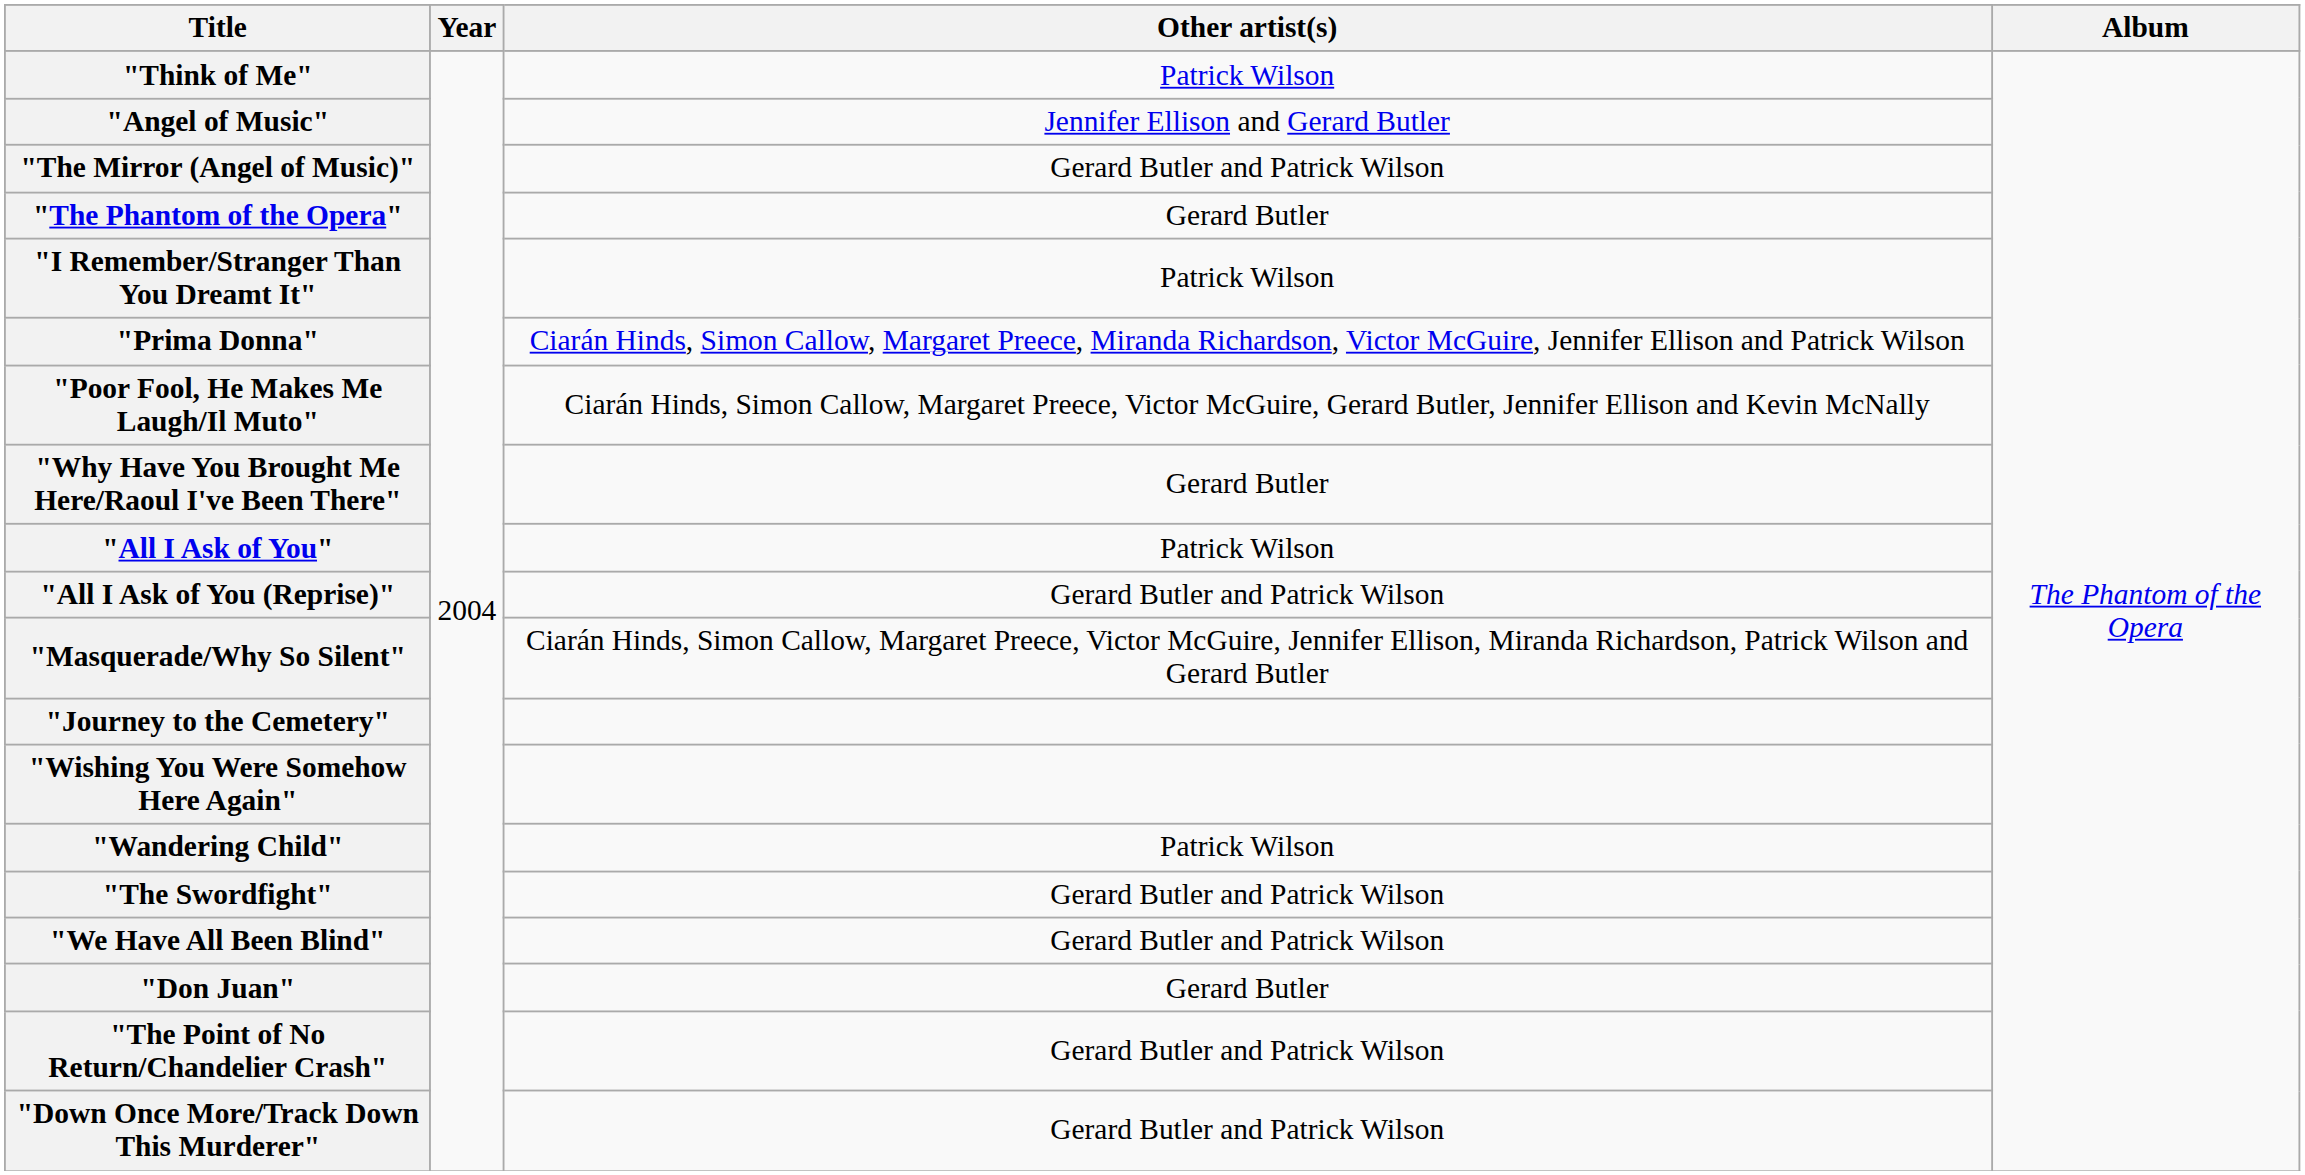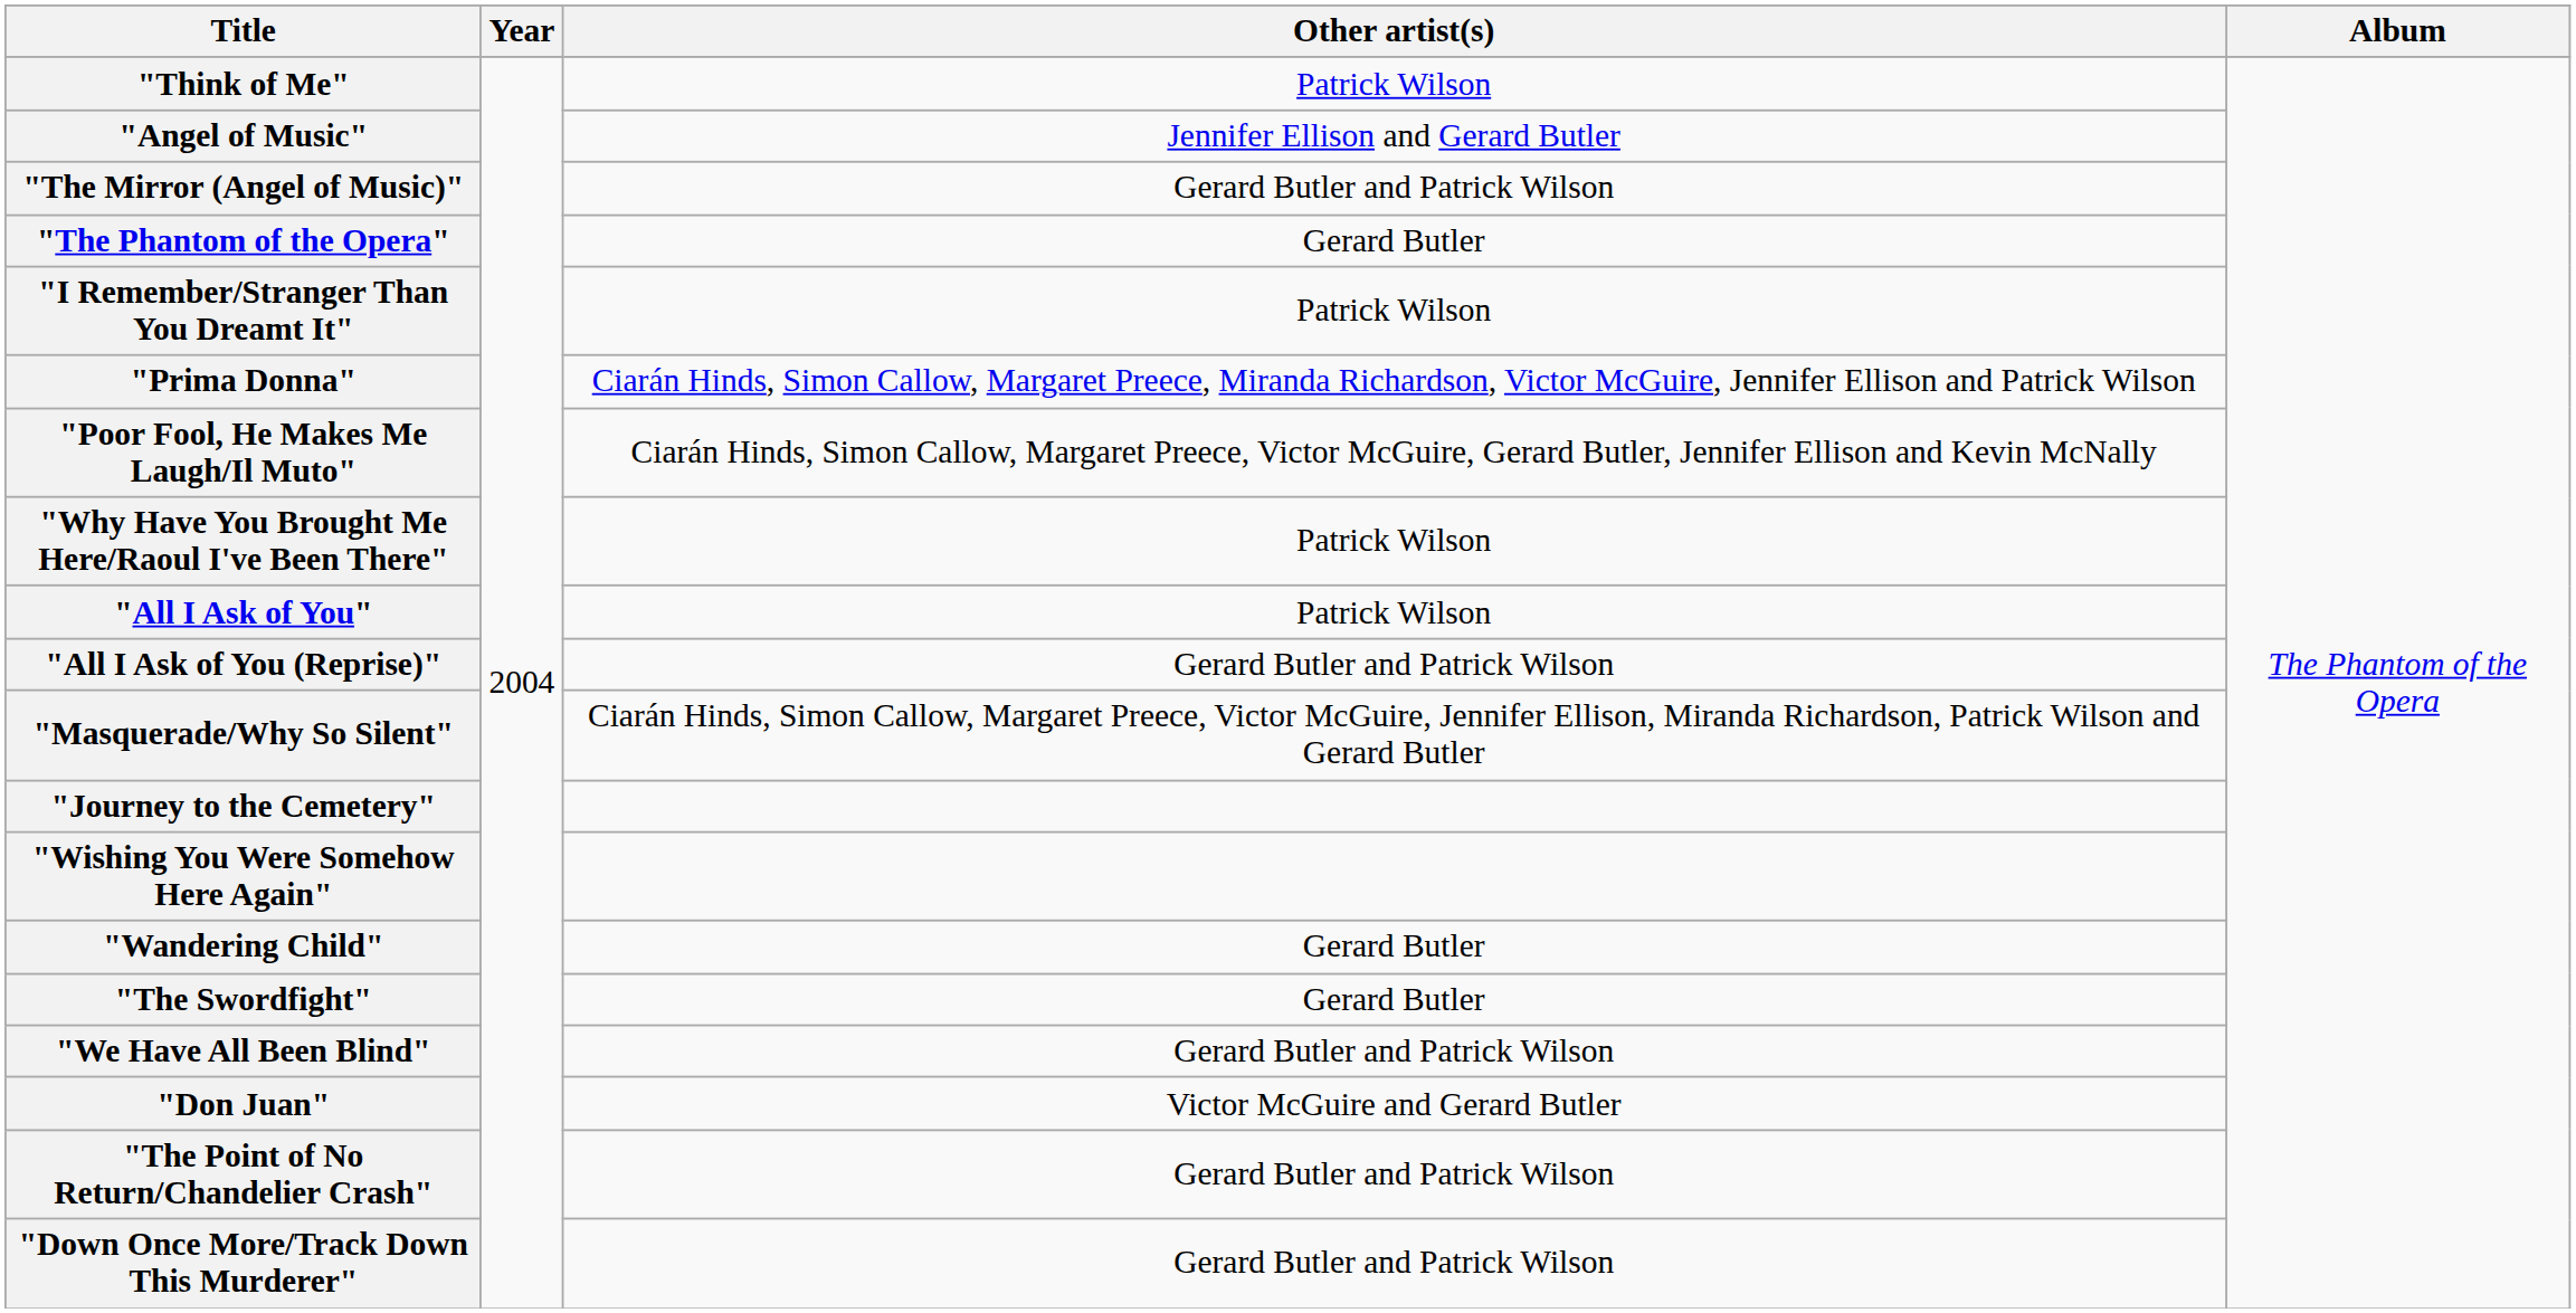 <table class="wikitable plainrowheaders" style="text-align:center;" border="1">
 <tr>
 <th scope="col" style="width:14em;">Title</th>
 <th scope="col">Year</th>
 <th scope="col">Other artist(s)</th>
 <th scope="col">Album</th>
 </tr>
 <tr>
 <th scope="row">"Think of Me"</th>
 <td rowspan="19">2004</td>
 <td><a href='#'>Patrick Wilson</a></td>
 <td rowspan="19"><em><a href='#'>The Phantom of the Opera</a></em></td>
 </tr>
 <tr>
 <th scope="row">"Angel of Music"</th>
 <td><a href='#'>Jennifer Ellison</a> and <a href='#'>Gerard Butler</a></td>
 </tr>
 <tr>
 <th scope="row">"The Mirror (Angel of Music)"</th>
 <td>Gerard Butler and Patrick Wilson</td>
 </tr>
 <tr>
 <th scope="row">"<a href='#'>The Phantom of the Opera</a>"</th>
 <td>Gerard Butler</td>
 </tr>
 <tr>
 <th scope="row">"I Remember/Stranger Than You Dreamt It"</th>
 <td>Patrick Wilson</td>
 </tr>
 <tr>
 <th scope="row">"Prima Donna"</th>
 <td><a href='#'>Ciarán Hinds</a>, <a href='#'>Simon Callow</a>, <a href='#'>Margaret Preece</a>, <a href='#'>Miranda Richardson</a>, <a href='#'>Victor McGuire</a>, Jennifer Ellison and Patrick Wilson</td>
 </tr>
 <tr>
 <th scope="row">"Poor Fool, He Makes Me Laugh/Il Muto"</th>
 <td>Ciarán Hinds, Simon Callow, Margaret Preece, Victor McGuire, Gerard Butler, Jennifer Ellison and Kevin McNally</td>
 </tr>
 <tr>
 <th scope="row">"Why Have You Brought Me Here/Raoul I've Been There"</th>
-<td>Gerard Butler</td>
+<td>Patrick Wilson</td>
 </tr>
 <tr>
 <th scope="row">"<a href='#'>All I Ask of You</a>"</th>
 <td>Patrick Wilson</td>
 </tr>
 <tr>
 <th scope="row">"All I Ask of You (Reprise)"</th>
 <td>Gerard Butler and Patrick Wilson</td>
 </tr>
 <tr>
 <th scope="row">"Masquerade/Why So Silent"</th>
 <td>Ciarán Hinds, Simon Callow, Margaret Preece, Victor McGuire, Jennifer Ellison, Miranda Richardson, Patrick Wilson and Gerard Butler</td>
 </tr>
 <tr>
 <th scope="row">"Journey to the Cemetery"</th>
 <td></td>
 </tr>
 <tr>
 <th scope="row">"Wishing You Were Somehow Here Again"</th>
 <td></td>
 </tr>
 <tr>
 <th scope="row">"Wandering Child"</th>
-<td>Patrick Wilson</td>
+<td>Gerard Butler</td>
 </tr>
 <tr>
 <th scope="row">"The Swordfight"</th>
-<td>Gerard Butler and Patrick Wilson</td>
+<td>Gerard Butler</td>
 </tr>
 <tr>
 <th scope="row">"We Have All Been Blind"</th>
 <td>Gerard Butler and Patrick Wilson</td>
 </tr>
 <tr>
 <th scope="row">"Don Juan"</th>
-<td>Gerard Butler</td>
+<td>Victor McGuire and Gerard Butler</td>
 </tr>
 <tr>
 <th scope="row">"The Point of No Return/Chandelier Crash"</th>
 <td>Gerard Butler and Patrick Wilson</td>
 </tr>
 <tr>
 <th scope="row">"Down Once More/Track Down This Murderer"</th>
 <td>Gerard Butler and Patrick Wilson</td>
 </tr>
 <tr>
 </tr>
 </table>
